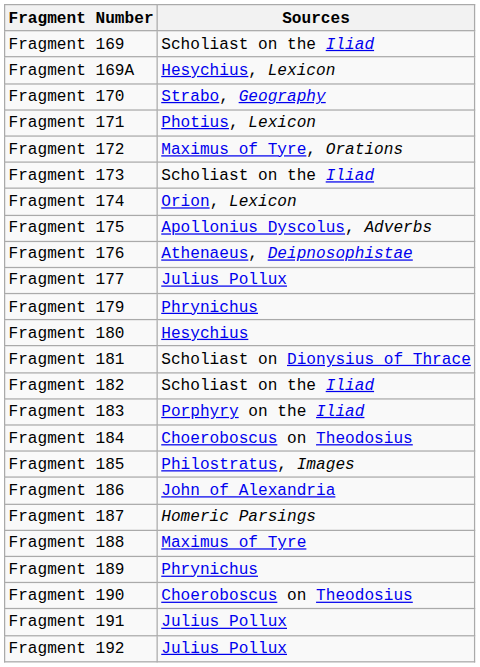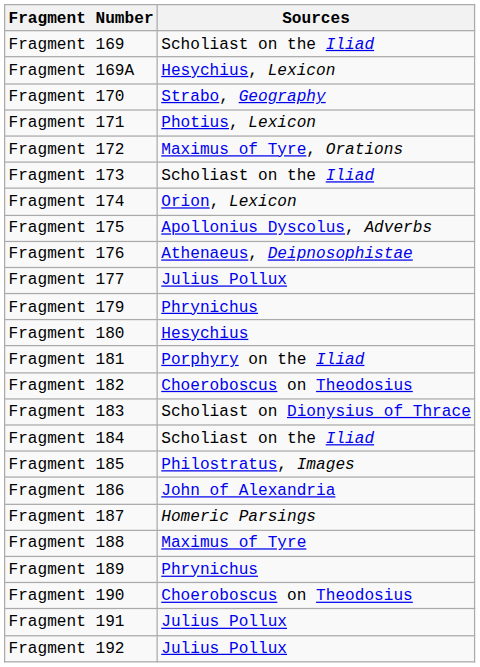 <table class="wikitable">
 <tr>
 <th>Fragment Number</th>
 <th>Sources</th>
 </tr>
 <tr>
 <td>Fragment 169</td>
 <td>Scholiast on the <em><a href='#'>Iliad</a></em></td>
 </tr>
 <tr>
 <td>Fragment 169A</td>
 <td><a href='#'>Hesychius</a>, <em>Lexicon</em></td>
 </tr>
 <tr>
 <td>Fragment 170</td>
 <td><a href='#'>Strabo</a>, <em><a href='#'>Geography</a></em></td>
 </tr>
 <tr>
 <td>Fragment 171</td>
 <td><a href='#'>Photius</a>, <em>Lexicon</em></td>
 </tr>
 <tr>
 <td>Fragment 172</td>
 <td><a href='#'>Maximus of Tyre</a>, <em>Orations</em></td>
 </tr>
 <tr>
 <td>Fragment 173</td>
 <td>Scholiast on the <em><a href='#'>Iliad</a></em></td>
 </tr>
 <tr>
 <td>Fragment 174</td>
 <td><a href='#'>Orion</a>, <em>Lexicon</em></td>
 </tr>
 <tr>
 <td>Fragment 175</td>
 <td><a href='#'>Apollonius Dyscolus</a>, <em>Adverbs</em></td>
 </tr>
 <tr>
 <td>Fragment 176</td>
 <td><a href='#'>Athenaeus</a>, <em><a href='#'>Deipnosophistae</a></em></td>
 </tr>
 <tr>
 <td>Fragment 177</td>
 <td><a href='#'>Julius Pollux</a></td>
 </tr>
 <tr>
 <td>Fragment 179</td>
 <td><a href='#'>Phrynichus</a></td>
 </tr>
 <tr>
 <td>Fragment 180</td>
 <td><a href='#'>Hesychius</a></td>
 </tr>
 <tr>
 <td>Fragment 181</td>
+<td><a href='#'>Porphyry</a> on the <em><a href='#'>Iliad</a></em></td>
+</tr>
+<tr>
+<td>Fragment 182</td>
+<td><a href='#'>Choeroboscus</a> on <a href='#'>Theodosius</a></td>
+</tr>
+<tr>
+<td>Fragment 183</td>
 <td>Scholiast on <a href='#'>Dionysius of Thrace</a></td>
 </tr>
 <tr>
-<td>Fragment 182</td>
+<td>Fragment 184</td>
 <td>Scholiast on the <em><a href='#'>Iliad</a></em></td>
-</tr>
-<tr>
-<td>Fragment 183</td>
-<td><a href='#'>Porphyry</a> on the <em><a href='#'>Iliad</a></em></td>
-</tr>
-<tr>
-<td>Fragment 184</td>
-<td><a href='#'>Choeroboscus</a> on <a href='#'>Theodosius</a></td>
 </tr>
 <tr>
 <td>Fragment 185</td>
 <td><a href='#'>Philostratus</a>, <em>Images</em></td>
 </tr>
 <tr>
 <td>Fragment 186</td>
 <td><a href='#'>John of Alexandria</a></td>
 </tr>
 <tr>
 <td>Fragment 187</td>
 <td><em>Homeric Parsings</em></td>
 </tr>
 <tr>
 <td>Fragment 188</td>
 <td><a href='#'>Maximus of Tyre</a></td>
 </tr>
 <tr>
 <td>Fragment 189</td>
 <td><a href='#'>Phrynichus</a></td>
 </tr>
 <tr>
 <td>Fragment 190</td>
 <td><a href='#'>Choeroboscus</a> on <a href='#'>Theodosius</a></td>
 </tr>
 <tr>
 <td>Fragment 191</td>
 <td><a href='#'>Julius Pollux</a></td>
 </tr>
 <tr>
 <td>Fragment 192</td>
 <td><a href='#'>Julius Pollux</a><br></td>
 </tr>
 </table>
